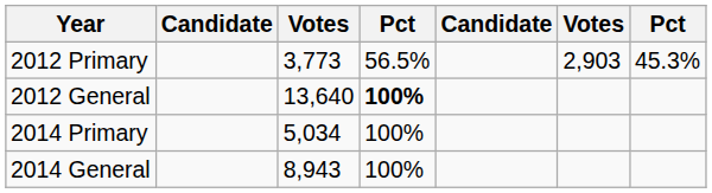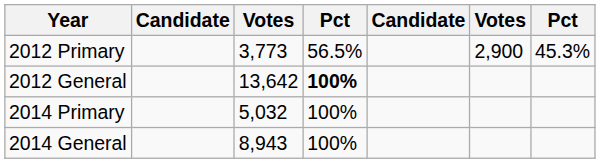 <table class="wikitable" style="margin:0.5em ; font-size:95%">
 <tr>
 <th>Year</th>
 <th>Candidate</th>
 <th>Votes</th>
 <th>Pct</th>
 <th>Candidate</th>
 <th>Votes</th>
 <th>Pct</th>
 </tr>
 <tr>
 <td>2012 Primary</td>
 <td></td>
 <td>3,773</td>
 <td>56.5%</td>
 <td></td>
-<td>2,903</td>
+<td>2,900</td>
 <td>45.3%</td>
 </tr>
 <tr>
 <td>2012 General</td>
 <td></td>
-<td>13,640</td>
+<td>13,642</td>
 <td><strong>100%</strong></td>
 <td></td>
 <td></td>
 <td></td>
 </tr>
 <tr>
 <td>2014 Primary</td>
 <td></td>
-<td>5,034</td>
+<td>5,032</td>
 <td>100%</td>
 <td></td>
 <td></td>
 <td></td>
 </tr>
 <tr>
 <td>2014 General</td>
 <td></td>
 <td>8,943</td>
 <td>100%</td>
 <td></td>
 <td></td>
 <td></td>
 </tr>
 </table>
